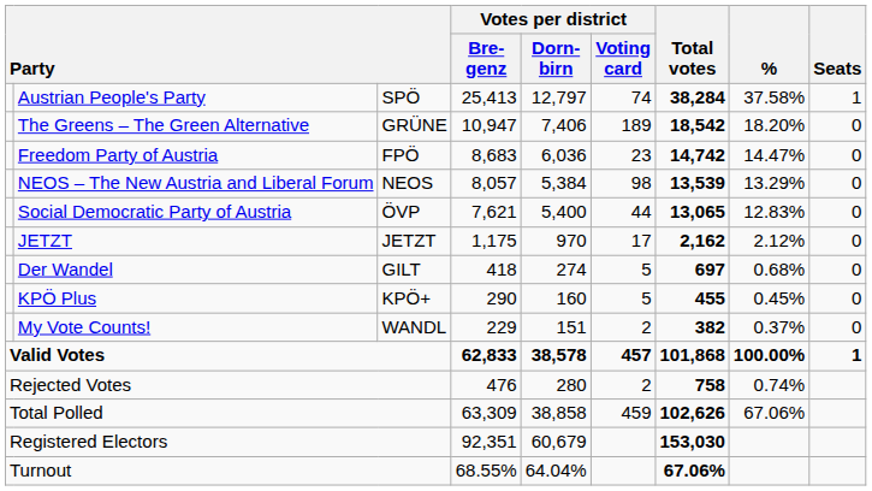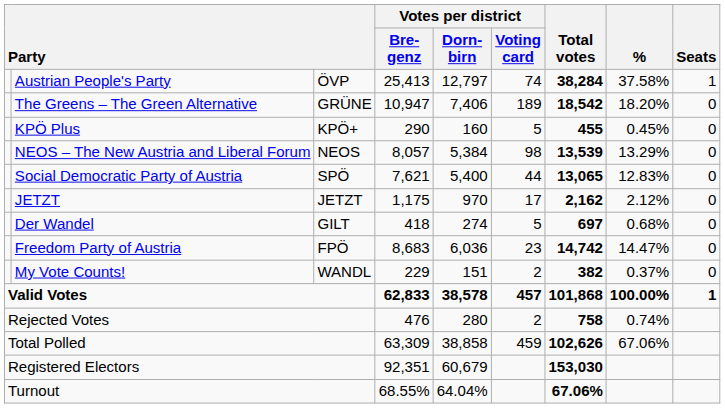 <table class="wikitable" border="1" style="text-align:right;">
 <tr>
 <th style="text-align:left;" valign=bottom rowspan=2 colspan=3>Party</th>
 <th colspan=3>Votes per district</th>
 <th align=center valign=bottom rowspan=2 width="50">Total<br>votes</th>
 <th align=center valign=bottom rowspan=2 width="50">%</th>
 <th align=center valign=bottom rowspan=2>Seats</th>
 </tr>
 <tr>
 <th align=center valign=bottom width="50"><a href='#'>Bre-<br>genz</a></th>
 <th align=center valign=bottom width="50"><a href='#'>Dorn-<br>birn</a></th>
 <th align=center valign=bottom width="50"><a href='#'>Voting<br>card</a></th>
 </tr>
 <tr>
 <td></td>
 <td align=left><a href='#'>Austrian People's Party</a></td>
-<td align=left>SPÖ</td>
+<td align=left>ÖVP</td>
 <td>25,413</td>
 <td>12,797</td>
 <td>74</td>
 <td><strong>38,284</strong></td>
 <td>37.58%</td>
 <td>1</td>
 </tr>
 <tr>
 <td></td>
 <td align=left><a href='#'>The Greens – The Green Alternative</a></td>
 <td align=left>GRÜNE</td>
 <td>10,947</td>
 <td>7,406</td>
 <td>189</td>
 <td><strong>18,542</strong></td>
 <td>18.20%</td>
 <td>0</td>
 </tr>
 <tr>
 <td></td>
-<td align=left><a href='#'>Freedom Party of Austria</a></td>
-<td align=left>FPÖ</td>
-<td>8,683</td>
-<td>6,036</td>
-<td>23</td>
-<td><strong>14,742</strong></td>
-<td>14.47%</td>
+<td align=left><a href='#'>KPÖ Plus</a></td>
+<td align=left>KPÖ+</td>
+<td>290</td>
+<td>160</td>
+<td>5</td>
+<td><strong>455</strong></td>
+<td>0.45%</td>
 <td>0</td>
 </tr>
 <tr>
 <td></td>
 <td align=left style="white-space: nowrap;"><a href='#'>NEOS – The New Austria and Liberal Forum</a></td>
 <td align=left>NEOS</td>
 <td>8,057</td>
 <td>5,384</td>
 <td>98</td>
 <td><strong>13,539</strong></td>
 <td>13.29%</td>
 <td>0</td>
 </tr>
 <tr>
 <td></td>
 <td align=left><a href='#'>Social Democratic Party of Austria</a></td>
-<td align=left>ÖVP</td>
+<td align=left>SPÖ</td>
 <td>7,621</td>
 <td>5,400</td>
 <td>44</td>
 <td><strong>13,065</strong></td>
 <td>12.83%</td>
 <td>0</td>
 </tr>
 <tr>
 <td></td>
 <td align=left><a href='#'>JETZT</a></td>
 <td align=left>JETZT</td>
 <td>1,175</td>
 <td>970</td>
 <td>17</td>
 <td><strong>2,162</strong></td>
 <td>2.12%</td>
 <td>0</td>
 </tr>
 <tr>
 <td></td>
 <td align=left><a href='#'>Der Wandel</a></td>
 <td align=left>GILT</td>
 <td>418</td>
 <td>274</td>
 <td>5</td>
 <td><strong>697</strong></td>
 <td>0.68%</td>
 <td>0</td>
 </tr>
 <tr>
 <td></td>
-<td align=left><a href='#'>KPÖ Plus</a></td>
-<td align=left>KPÖ+</td>
-<td>290</td>
-<td>160</td>
-<td>5</td>
-<td><strong>455</strong></td>
-<td>0.45%</td>
+<td align=left><a href='#'>Freedom Party of Austria</a></td>
+<td align=left>FPÖ</td>
+<td>8,683</td>
+<td>6,036</td>
+<td>23</td>
+<td><strong>14,742</strong></td>
+<td>14.47%</td>
 <td>0</td>
 </tr>
 <tr>
 <td></td>
 <td align=left><a href='#'>My Vote Counts!</a></td>
 <td align=left>WANDL</td>
 <td>229</td>
 <td>151</td>
 <td>2</td>
 <td><strong>382</strong></td>
 <td>0.37%</td>
 <td>0</td>
 </tr>
 <tr style="font-weight:bold">
 <td align=left colspan=3>Valid Votes</td>
 <td>62,833</td>
 <td>38,578</td>
 <td>457</td>
 <td>101,868</td>
 <td>100.00%</td>
 <td>1</td>
 </tr>
 <tr>
 <td align=left colspan=3>Rejected Votes</td>
 <td>476</td>
 <td>280</td>
 <td>2</td>
 <td><strong>758</strong></td>
 <td>0.74%</td>
 <td></td>
 </tr>
 <tr>
 <td align=left colspan=3>Total Polled</td>
 <td>63,309</td>
 <td>38,858</td>
 <td>459</td>
 <td><strong>102,626</strong></td>
 <td>67.06%</td>
 <td></td>
 </tr>
 <tr>
 <td align=left colspan=3>Registered Electors</td>
 <td>92,351</td>
 <td>60,679</td>
 <td></td>
 <td><strong>153,030</strong></td>
 <td></td>
 <td></td>
 </tr>
 <tr>
 <td align=left colspan=3>Turnout</td>
 <td>68.55%</td>
 <td>64.04%</td>
 <td></td>
 <td><strong>67.06%</strong></td>
 <td></td>
 <td></td>
 </tr>
 </table>
